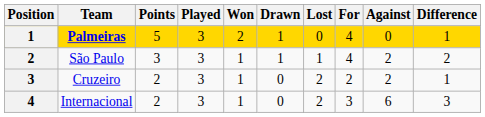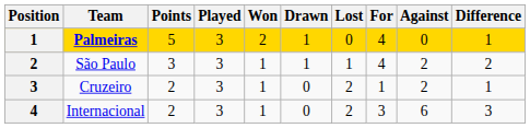 <table class="wikitable" style="text-align:center">
 <tr>
 <th>Position</th>
 <th>Team</th>
 <th>Points</th>
 <th>Played</th>
 <th>Won</th>
 <th>Drawn</th>
 <th>Lost</th>
 <th>For</th>
 <th>Against</th>
 <th>Difference</th>
 </tr>
 <tr bgcolor="gold">
 <th>1</th>
 <td><strong><a href='#'>Palmeiras</a></strong></td>
 <td>5</td>
 <td>3</td>
 <td>2</td>
 <td>1</td>
 <td>0</td>
 <td>4</td>
 <td>0</td>
 <td>1</td>
 </tr>
 <tr>
 <th>2</th>
 <td><a href='#'>São Paulo</a></td>
 <td>3</td>
 <td>3</td>
 <td>1</td>
 <td>1</td>
 <td>1</td>
 <td>4</td>
 <td>2</td>
 <td>2</td>
 </tr>
 <tr>
 <th>3</th>
 <td><a href='#'>Cruzeiro</a></td>
 <td>2</td>
 <td>3</td>
 <td>1</td>
 <td>0</td>
 <td>2</td>
-<td>2</td>
+<td>1</td>
 <td>2</td>
 <td>1</td>
 </tr>
 <tr>
 <th>4</th>
 <td><a href='#'>Internacional</a></td>
 <td>2</td>
 <td>3</td>
 <td>1</td>
 <td>0</td>
 <td>2</td>
 <td>3</td>
 <td>6</td>
 <td>3</td>
 </tr>
 </table>
